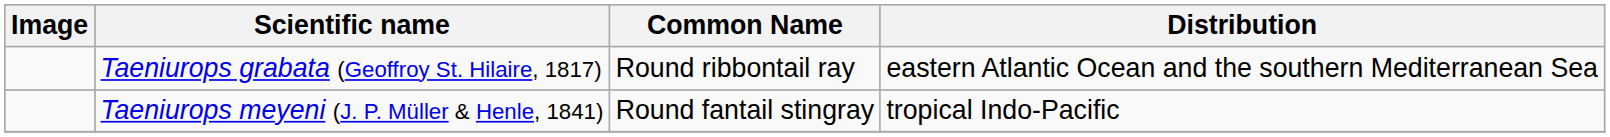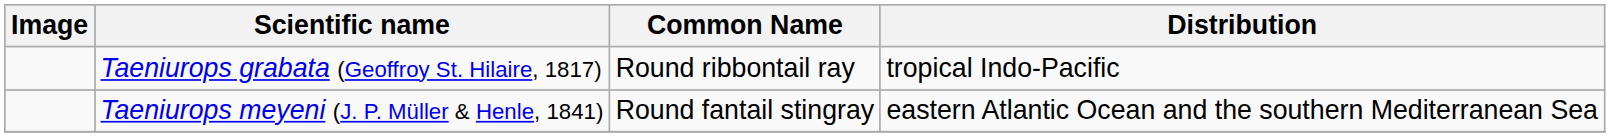 <table class="wikitable">
 <tr>
 <th>Image</th>
 <th>Scientific name</th>
 <th>Common Name</th>
 <th>Distribution</th>
 </tr>
 <tr>
 <td></td>
 <td><em><a href='#'>Taeniurops grabata</a></em> <small>(<a href='#'>Geoffroy St. Hilaire</a>, 1817)</small></td>
 <td>Round ribbontail ray</td>
-<td>eastern Atlantic Ocean and the southern Mediterranean Sea</td>
+<td>tropical Indo-Pacific</td>
 </tr>
 <tr>
 <td></td>
 <td><em><a href='#'>Taeniurops meyeni</a></em> <small>(<a href='#'>J. P. Müller</a> & <a href='#'>Henle</a>, 1841)</small></td>
 <td>Round fantail stingray</td>
-<td>tropical Indo-Pacific</td>
+<td>eastern Atlantic Ocean and the southern Mediterranean Sea</td>
 </tr>
 <tr>
 </tr>
 </table>
